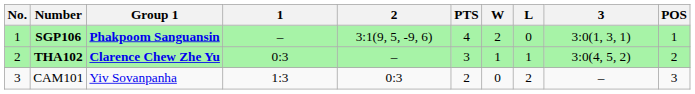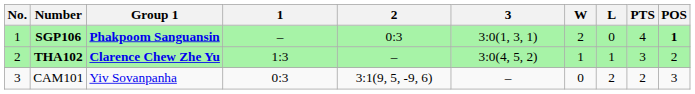 <table class=wikitable style="text-align:center;">
 <tr>
 <th>No.</th>
 <th>Number</th>
 <th>Group 1</th>
 <th width=130>1</th>
 <th width=130>2</th>
-<th width=30>PTS</th>
+<th width=130>3</th>
 <th width=30>W</th>
 <th width=30>L</th>
-<th width=130>3</th>
+<th width=30>PTS</th>
 <th width=30>POS</th>
 </tr>
 <tr bgcolor=#a7f3a7>
 <td>1</td>
 <td><strong>SGP106</strong></td>
 <td style="text-align:left;"> <strong><a href='#'>Phakpoom Sanguansin</a></strong></td>
 <td>–</td>
-<td>3:1(9, 5, -9, 6)</td>
-<td>4</td>
+<td>0:3</td>
+<td>3:0(1, 3, 1)</td>
 <td>2</td>
 <td>0</td>
-<td>3:0(1, 3, 1)</td>
-<td>1</td>
+<td>4</td>
+<td><strong>1</strong></td>
 </tr>
 <tr bgcolor=#a7f3a7>
 <td>2</td>
 <td><strong>THA102</strong></td>
 <td style="text-align:left;"> <strong><a href='#'>Clarence Chew Zhe Yu</a></strong></td>
-<td>0:3</td>
+<td>1:3</td>
 <td>–</td>
-<td>3</td>
+<td>3:0(4, 5, 2)</td>
 <td>1</td>
 <td>1</td>
-<td>3:0(4, 5, 2)</td>
+<td>3</td>
 <td>2</td>
 </tr>
 <tr>
 <td>3</td>
 <td>CAM101</td>
 <td style="text-align:left;"> <a href='#'>Yiv Sovanpanha</a></td>
-<td>1:3</td>
 <td>0:3</td>
-<td>2</td>
+<td>3:1(9, 5, -9, 6)</td>
+<td>–</td>
 <td>0</td>
 <td>2</td>
-<td>–</td>
+<td>2</td>
 <td>3</td>
 </tr>
 </table>
